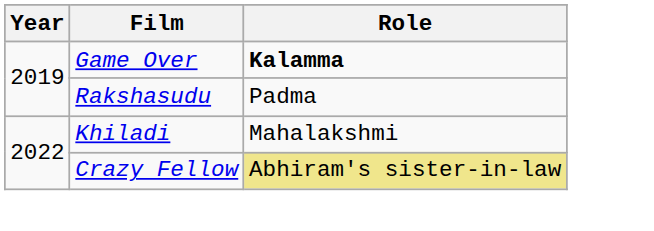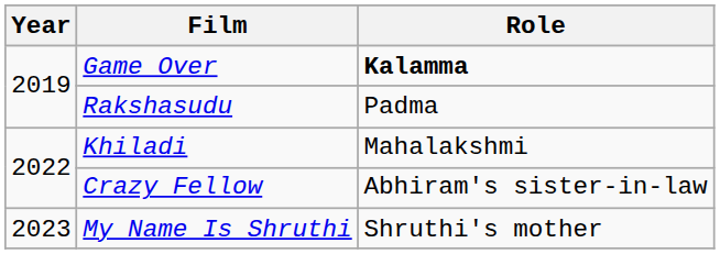 <table class="wikitable sortable">
 <tr style="background:#ccc; text-align:center;">
 <th scope="col">Year</th>
 <th scope="col">Film</th>
 <th scope="col">Role</th>
 </tr>
 <tr>
 <td rowspan="2">2019</td>
 <td><em><a href='#'>Game Over</a></em></td>
 <td><strong>Kalamma</strong></td>
 </tr>
 <tr>
 <td><em><a href='#'>Rakshasudu</a></em></td>
 <td>Padma</td>
 </tr>
 <tr>
 <td rowspan="2">2022</td>
 <td><em><a href='#'>Khiladi</a></em></td>
 <td>Mahalakshmi</td>
 </tr>
 <tr>
 <td><em><a href='#'>Crazy Fellow</a></em></td>
-<td style="background: khaki;">Abhiram's sister-in-law</td>
+<td>Abhiram's sister-in-law</td>
+</tr>
+<tr>
+<td>2023</td>
+<td><em><a href='#'>My Name Is Shruthi</a></em></td>
+<td>Shruthi's mother</td>
 </tr>
 </table>
